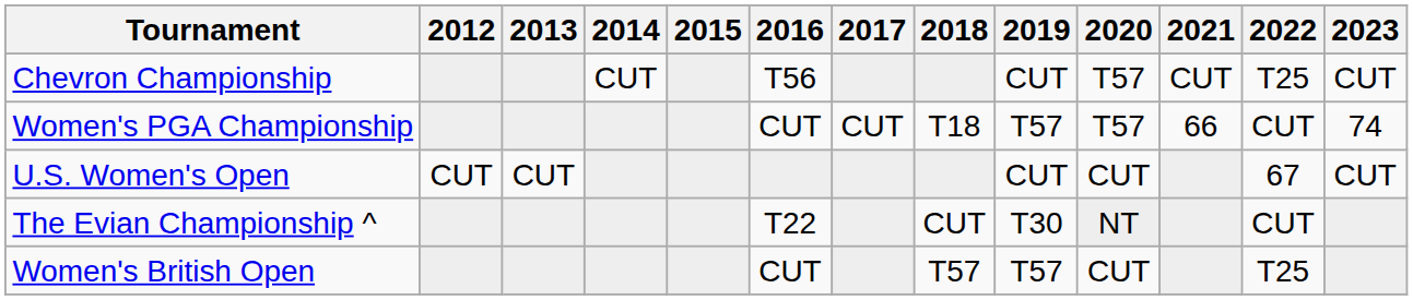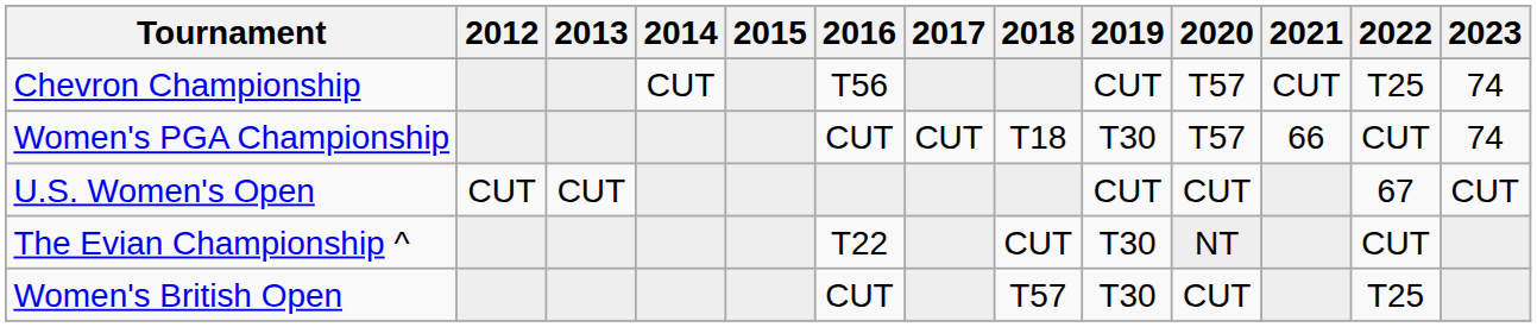 <table class="wikitable" style="font-size:95%;text-align:center;">
 <tr>
 <th>Tournament</th>
 <th>2012</th>
 <th>2013</th>
 <th>2014</th>
 <th>2015</th>
 <th>2016</th>
 <th>2017</th>
 <th>2018</th>
 <th>2019</th>
 <th>2020</th>
 <th>2021</th>
 <th>2022</th>
 <th>2023</th>
 </tr>
 <tr>
 <td align=left><a href='#'>Chevron Championship</a></td>
 <td style="background:#eeeeee;"></td>
 <td style="background:#eeeeee;"></td>
 <td>CUT</td>
 <td style="background:#eeeeee;"></td>
 <td>T56</td>
 <td style="background:#eeeeee;"></td>
 <td style="background:#eeeeee;"></td>
 <td>CUT</td>
 <td>T57</td>
 <td>CUT</td>
 <td>T25</td>
-<td>CUT</td>
+<td>74</td>
 </tr>
 <tr>
 <td align=left><a href='#'>Women's PGA Championship</a></td>
 <td style="background:#eeeeee;"></td>
 <td style="background:#eeeeee;"></td>
 <td style="background:#eeeeee;"></td>
 <td style="background:#eeeeee;"></td>
 <td>CUT</td>
 <td>CUT</td>
 <td>T18</td>
-<td>T57</td>
+<td>T30</td>
 <td>T57</td>
 <td>66</td>
 <td>CUT</td>
 <td>74</td>
 </tr>
 <tr>
 <td align=left><a href='#'>U.S. Women's Open</a></td>
 <td>CUT</td>
 <td>CUT</td>
 <td style="background:#eeeeee;"></td>
 <td style="background:#eeeeee;"></td>
 <td style="background:#eeeeee;"></td>
 <td style="background:#eeeeee;"></td>
 <td style="background:#eeeeee;"></td>
 <td>CUT</td>
 <td>CUT</td>
 <td style="background:#eeeeee;"></td>
 <td>67</td>
 <td>CUT</td>
 </tr>
 <tr>
 <td align=left><a href='#'>The Evian Championship</a> ^</td>
 <td style="background:#eeeeee;" colspan=1></td>
 <td style="background:#eeeeee;"></td>
 <td style="background:#eeeeee;"></td>
 <td style="background:#eeeeee;"></td>
 <td>T22</td>
 <td style="background:#eeeeee;"></td>
 <td>CUT</td>
 <td>T30</td>
 <td style="background:#eeeeee;">NT</td>
 <td style="background:#eeeeee;"></td>
 <td>CUT</td>
 <td style="background:#eeeeee;"></td>
 </tr>
 <tr>
 <td align=left><a href='#'>Women's British Open</a></td>
 <td style="background:#eeeeee;"></td>
 <td style="background:#eeeeee;"></td>
 <td style="background:#eeeeee;"></td>
 <td style="background:#eeeeee;"></td>
 <td>CUT</td>
 <td style="background:#eeeeee;"></td>
 <td>T57</td>
-<td>T57</td>
+<td>T30</td>
 <td>CUT</td>
 <td style="background:#eeeeee;"></td>
 <td>T25</td>
 <td style="background:#eeeeee;"></td>
 </tr>
 </table>
